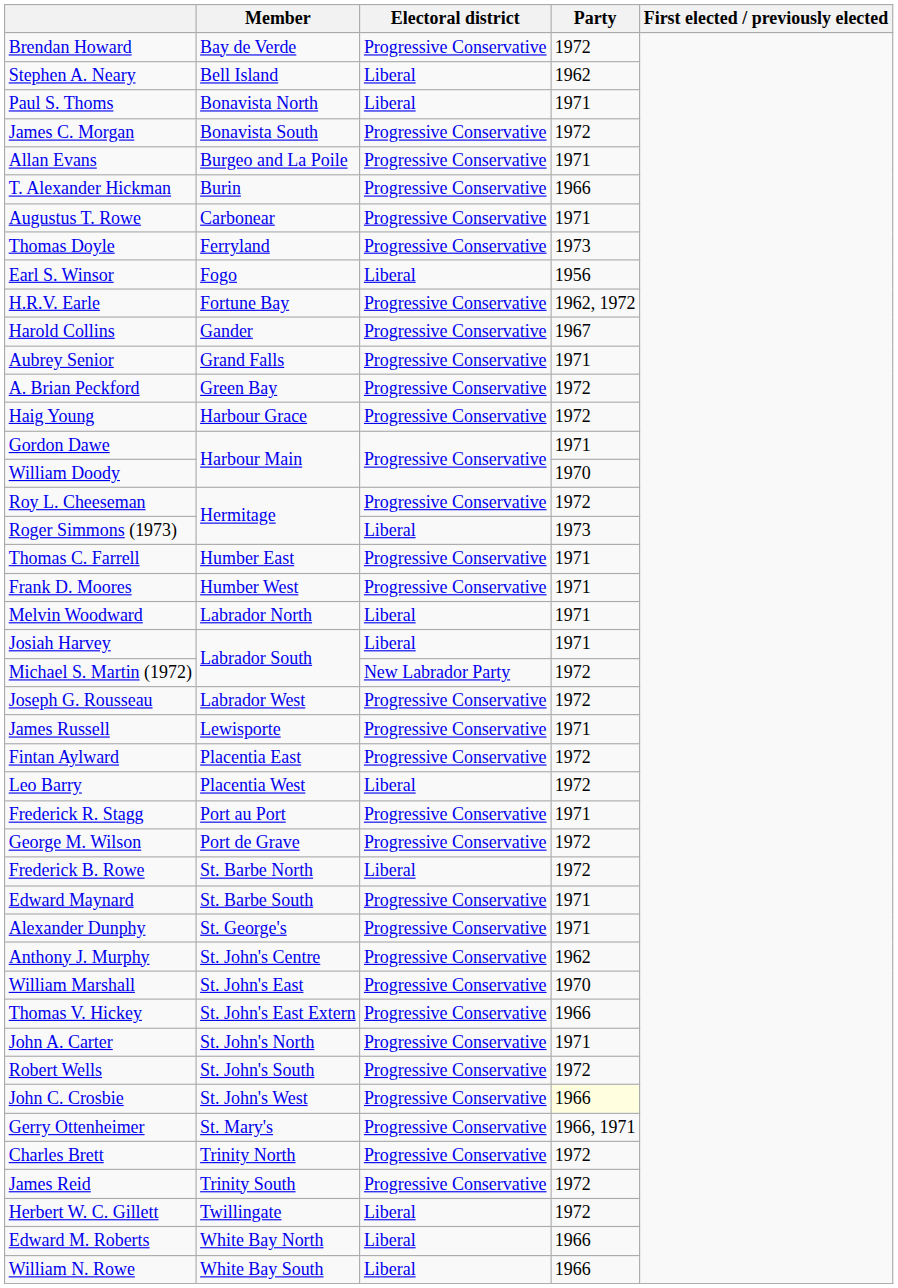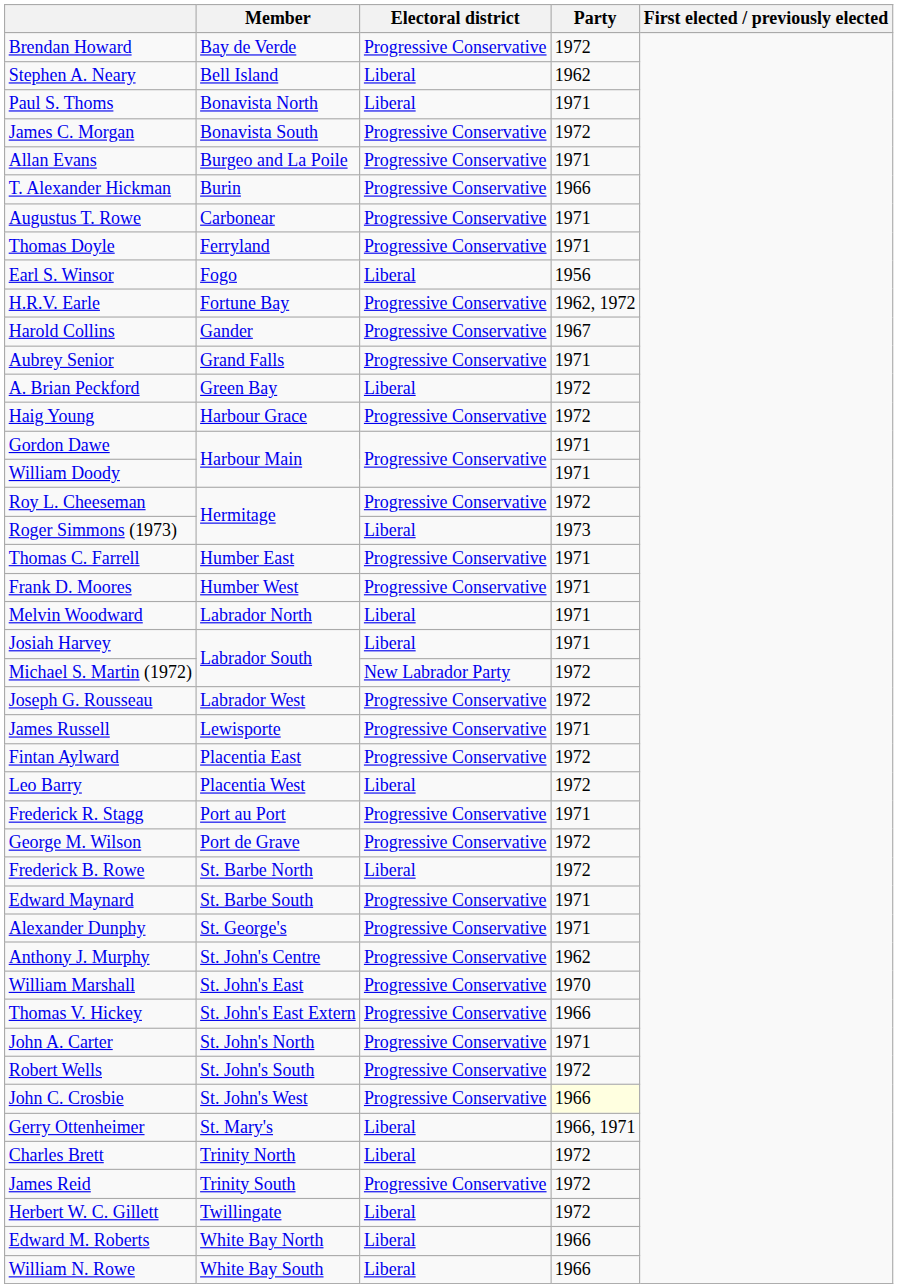 <table class="wikitable sortable">
 <tr>
 <th></th>
 <th>Member</th>
 <th>Electoral district</th>
 <th>Party</th>
 <th>First elected / previously elected</th>
 </tr>
 <tr>
 <td><a href='#'>Brendan Howard</a></td>
 <td><a href='#'>Bay de Verde</a></td>
 <td><a href='#'>Progressive Conservative</a></td>
 <td>1972</td>
 </tr>
 <tr>
 <td><a href='#'>Stephen A. Neary</a></td>
 <td><a href='#'>Bell Island</a></td>
 <td><a href='#'>Liberal</a></td>
 <td>1962</td>
 </tr>
 <tr>
 <td><a href='#'>Paul S. Thoms</a></td>
 <td><a href='#'>Bonavista North</a></td>
 <td><a href='#'>Liberal</a></td>
 <td>1971</td>
 </tr>
 <tr>
 <td><a href='#'>James C. Morgan</a></td>
 <td><a href='#'>Bonavista South</a></td>
 <td><a href='#'>Progressive Conservative</a></td>
 <td>1972</td>
 </tr>
 <tr>
 <td><a href='#'>Allan Evans</a></td>
 <td><a href='#'>Burgeo and La Poile</a></td>
 <td><a href='#'>Progressive Conservative</a></td>
 <td>1971</td>
 </tr>
 <tr>
 <td><a href='#'>T. Alexander Hickman</a></td>
 <td><a href='#'>Burin</a></td>
 <td><a href='#'>Progressive Conservative</a></td>
 <td>1966</td>
 </tr>
 <tr>
 <td><a href='#'>Augustus T. Rowe</a></td>
 <td><a href='#'>Carbonear</a></td>
 <td><a href='#'>Progressive Conservative</a></td>
 <td>1971</td>
 </tr>
 <tr>
 <td><a href='#'>Thomas Doyle</a></td>
 <td><a href='#'>Ferryland</a></td>
 <td><a href='#'>Progressive Conservative</a></td>
-<td>1973</td>
+<td>1971</td>
 </tr>
 <tr>
 <td><a href='#'>Earl S. Winsor</a></td>
 <td><a href='#'>Fogo</a></td>
 <td><a href='#'>Liberal</a></td>
 <td>1956</td>
 </tr>
 <tr>
 <td><a href='#'>H.R.V. Earle</a></td>
 <td><a href='#'>Fortune Bay</a></td>
 <td><a href='#'>Progressive Conservative</a></td>
 <td>1962, 1972</td>
 </tr>
 <tr>
 <td><a href='#'>Harold Collins</a></td>
 <td><a href='#'>Gander</a></td>
 <td><a href='#'>Progressive Conservative</a></td>
 <td>1967</td>
 </tr>
 <tr>
 <td><a href='#'>Aubrey Senior</a></td>
 <td><a href='#'>Grand Falls</a></td>
 <td><a href='#'>Progressive Conservative</a></td>
 <td>1971</td>
 </tr>
 <tr>
 <td><a href='#'>A. Brian Peckford</a></td>
 <td><a href='#'>Green Bay</a></td>
-<td><a href='#'>Progressive Conservative</a></td>
+<td><a href='#'>Liberal</a></td>
 <td>1972</td>
 </tr>
 <tr>
 <td><a href='#'>Haig Young</a></td>
 <td><a href='#'>Harbour Grace</a></td>
 <td><a href='#'>Progressive Conservative</a></td>
 <td>1972</td>
 </tr>
 <tr>
 <td><a href='#'>Gordon Dawe</a></td>
 <td rowspan=2><a href='#'>Harbour Main</a></td>
 <td rowspan=2><a href='#'>Progressive Conservative</a></td>
 <td>1971</td>
 </tr>
 <tr>
 <td><a href='#'>William Doody</a></td>
-<td>1970</td>
+<td>1971</td>
 </tr>
 <tr>
 <td><a href='#'>Roy L. Cheeseman</a></td>
 <td rowspan=2><a href='#'>Hermitage</a></td>
 <td><a href='#'>Progressive Conservative</a></td>
 <td>1972</td>
 </tr>
 <tr>
 <td><a href='#'>Roger Simmons</a> (1973)</td>
 <td><a href='#'>Liberal</a></td>
 <td>1973</td>
 </tr>
 <tr>
 <td><a href='#'>Thomas C. Farrell</a></td>
 <td><a href='#'>Humber East</a></td>
 <td><a href='#'>Progressive Conservative</a></td>
 <td>1971</td>
 </tr>
 <tr>
 <td><a href='#'>Frank D. Moores</a></td>
 <td><a href='#'>Humber West</a></td>
 <td><a href='#'>Progressive Conservative</a></td>
 <td>1971</td>
 </tr>
 <tr>
 <td><a href='#'>Melvin Woodward</a></td>
 <td><a href='#'>Labrador North</a></td>
 <td><a href='#'>Liberal</a></td>
 <td>1971</td>
 </tr>
 <tr>
 <td><a href='#'>Josiah Harvey</a></td>
 <td rowspan=2><a href='#'>Labrador South</a></td>
 <td><a href='#'>Liberal</a></td>
 <td>1971</td>
 </tr>
 <tr>
 <td><a href='#'>Michael S. Martin</a> (1972)</td>
 <td><a href='#'>New Labrador Party</a></td>
 <td>1972</td>
 </tr>
 <tr>
 <td><a href='#'>Joseph G. Rousseau</a></td>
 <td><a href='#'>Labrador West</a></td>
 <td><a href='#'>Progressive Conservative</a></td>
 <td>1972</td>
 </tr>
 <tr>
 <td><a href='#'>James Russell</a></td>
 <td><a href='#'>Lewisporte</a></td>
 <td><a href='#'>Progressive Conservative</a></td>
 <td>1971</td>
 </tr>
 <tr>
 <td><a href='#'>Fintan Aylward</a></td>
 <td><a href='#'>Placentia East</a></td>
 <td><a href='#'>Progressive Conservative</a></td>
 <td>1972</td>
 </tr>
 <tr>
 <td><a href='#'>Leo Barry</a></td>
 <td><a href='#'>Placentia West</a></td>
 <td><a href='#'>Liberal</a></td>
 <td>1972</td>
 </tr>
 <tr>
 <td><a href='#'>Frederick R. Stagg</a></td>
 <td><a href='#'>Port au Port</a></td>
 <td><a href='#'>Progressive Conservative</a></td>
 <td>1971</td>
 </tr>
 <tr>
 <td><a href='#'>George M. Wilson</a></td>
 <td><a href='#'>Port de Grave</a></td>
 <td><a href='#'>Progressive Conservative</a></td>
 <td>1972</td>
 </tr>
 <tr>
 <td><a href='#'>Frederick B. Rowe</a></td>
 <td><a href='#'>St. Barbe North</a></td>
 <td><a href='#'>Liberal</a></td>
 <td>1972</td>
 </tr>
 <tr>
 <td><a href='#'>Edward Maynard</a></td>
 <td><a href='#'>St. Barbe South</a></td>
 <td><a href='#'>Progressive Conservative</a></td>
 <td>1971</td>
 </tr>
 <tr>
 <td><a href='#'>Alexander Dunphy</a></td>
 <td><a href='#'>St. George's</a></td>
 <td><a href='#'>Progressive Conservative</a></td>
 <td>1971</td>
 </tr>
 <tr>
 <td><a href='#'>Anthony J. Murphy</a></td>
 <td><a href='#'>St. John's Centre</a></td>
 <td><a href='#'>Progressive Conservative</a></td>
 <td>1962</td>
 </tr>
 <tr>
 <td><a href='#'>William Marshall</a></td>
 <td><a href='#'>St. John's East</a></td>
 <td><a href='#'>Progressive Conservative</a></td>
 <td>1970</td>
 </tr>
 <tr>
 <td><a href='#'>Thomas V. Hickey</a></td>
 <td><a href='#'>St. John's East Extern</a></td>
 <td><a href='#'>Progressive Conservative</a></td>
 <td>1966</td>
 </tr>
 <tr>
 <td><a href='#'>John A. Carter</a></td>
 <td><a href='#'>St. John's North</a></td>
 <td><a href='#'>Progressive Conservative</a></td>
 <td>1971</td>
 </tr>
 <tr>
 <td><a href='#'>Robert Wells</a></td>
 <td><a href='#'>St. John's South</a></td>
 <td><a href='#'>Progressive Conservative</a></td>
 <td>1972</td>
 </tr>
 <tr>
 <td><a href='#'>John C. Crosbie</a></td>
 <td><a href='#'>St. John's West</a></td>
 <td><a href='#'>Progressive Conservative</a></td>
 <td style="background: lightyellow;">1966</td>
 </tr>
 <tr>
 <td><a href='#'>Gerry Ottenheimer</a></td>
 <td><a href='#'>St. Mary's</a></td>
-<td><a href='#'>Progressive Conservative</a></td>
+<td><a href='#'>Liberal</a></td>
 <td>1966, 1971</td>
 </tr>
 <tr>
 <td><a href='#'>Charles Brett</a></td>
 <td><a href='#'>Trinity North</a></td>
-<td><a href='#'>Progressive Conservative</a></td>
+<td><a href='#'>Liberal</a></td>
 <td>1972</td>
 </tr>
 <tr>
 <td><a href='#'>James Reid</a></td>
 <td><a href='#'>Trinity South</a></td>
 <td><a href='#'>Progressive Conservative</a></td>
 <td>1972</td>
 </tr>
 <tr>
 <td><a href='#'>Herbert W. C. Gillett</a></td>
 <td><a href='#'>Twillingate</a></td>
 <td><a href='#'>Liberal</a></td>
 <td>1972</td>
 </tr>
 <tr>
 <td><a href='#'>Edward M. Roberts</a></td>
 <td><a href='#'>White Bay North</a></td>
 <td><a href='#'>Liberal</a></td>
 <td>1966</td>
 </tr>
 <tr>
 <td><a href='#'>William N. Rowe</a></td>
 <td><a href='#'>White Bay South</a></td>
 <td><a href='#'>Liberal</a></td>
 <td>1966</td>
 </tr>
 </table>
